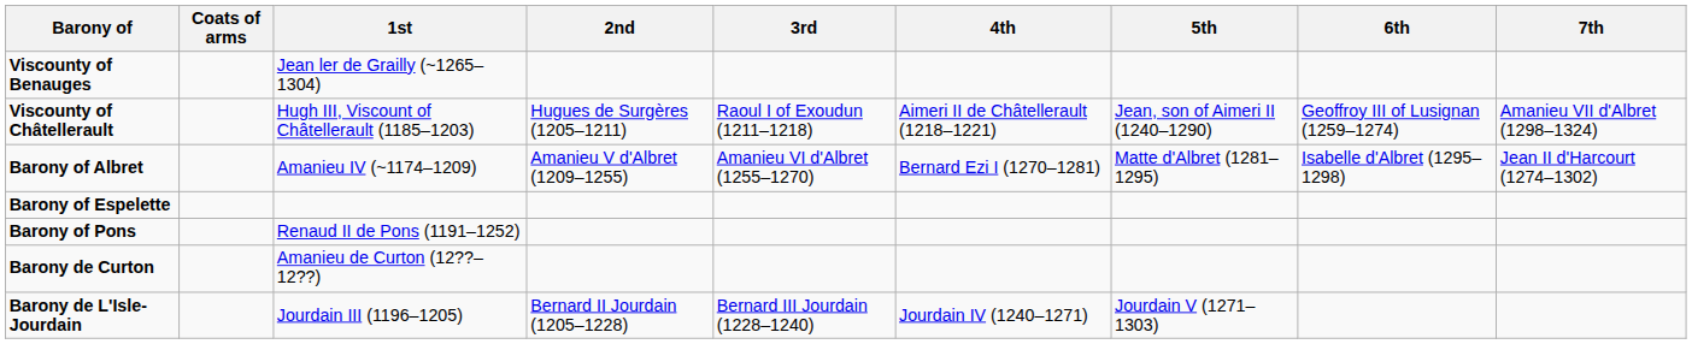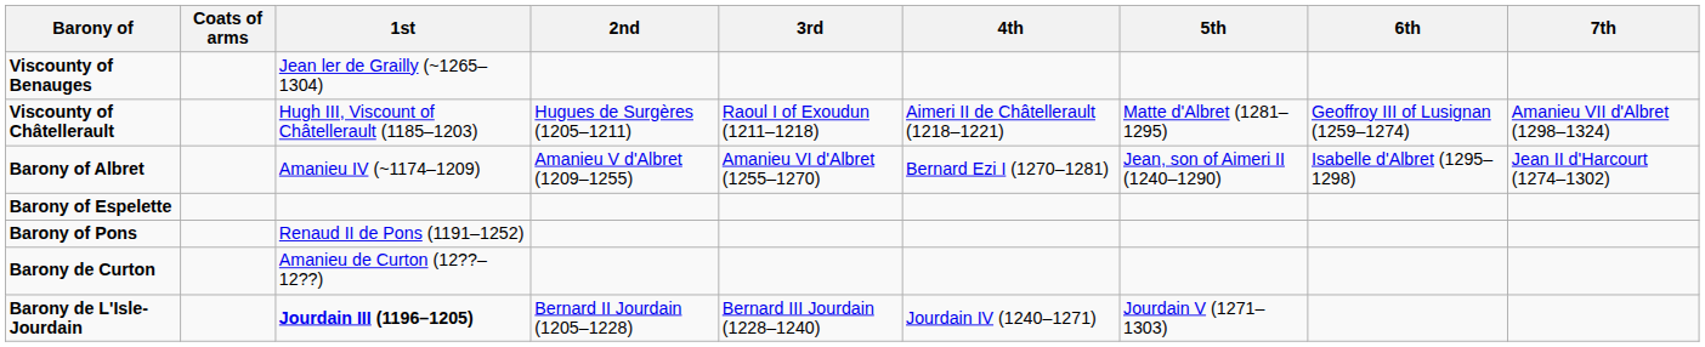 <table class="wikitable">
 <tr>
 <th>Barony of</th>
 <th>Coats of arms</th>
 <th>1st</th>
 <th>2nd</th>
 <th>3rd</th>
 <th>4th</th>
 <th>5th</th>
 <th>6th</th>
 <th>7th</th>
 </tr>
 <tr>
 <td><strong>Viscounty of Benauges</strong></td>
 <td></td>
 <td><a href='#'>Jean ler de Grailly</a> (~1265–1304)</td>
 <td></td>
 <td></td>
 <td></td>
 <td></td>
 <td></td>
 <td></td>
 </tr>
 <tr>
 <td><strong>Viscounty of Châtellerault</strong></td>
 <td></td>
 <td><a href='#'>Hugh III, Viscount of Châtellerault</a>     (1185–1203)</td>
 <td><a href='#'>Hugues de Surgères</a> (1205–1211)</td>
 <td><a href='#'>Raoul I of Exoudun</a> (1211–1218)</td>
 <td><a href='#'>Aimeri II de Châtellerault</a> (1218–1221)</td>
-<td><a href='#'>Jean, son of Aimeri II</a> (1240–1290)</td>
+<td><a href='#'>Matte d'Albret</a> (1281–1295)</td>
 <td><a href='#'>Geoffroy III of Lusignan</a> (1259–1274)</td>
 <td><a href='#'>Amanieu VII d'Albret</a> (1298–1324)</td>
 </tr>
 <tr>
 <td><strong>Barony of Albret</strong></td>
 <td></td>
 <td><a href='#'>Amanieu IV</a> (~1174–1209)</td>
 <td><a href='#'>Amanieu V d'Albret</a> (1209–1255)</td>
 <td><a href='#'>Amanieu VI d'Albret</a> (1255–1270)</td>
 <td><a href='#'>Bernard Ezi I</a> (1270–1281)</td>
-<td><a href='#'>Matte d'Albret</a> (1281–1295)</td>
+<td><a href='#'>Jean, son of Aimeri II</a> (1240–1290)</td>
 <td><a href='#'>Isabelle d'Albret</a> (1295–1298)</td>
 <td><a href='#'>Jean II d'Harcourt</a> (1274–1302)</td>
 </tr>
 <tr>
 <td><strong>Barony of Espelette</strong></td>
 <td></td>
 <td></td>
 <td></td>
 <td></td>
 <td></td>
 <td></td>
 <td></td>
 <td></td>
 </tr>
 <tr>
 <td><strong>Barony of Pons</strong></td>
 <td></td>
 <td><a href='#'>Renaud II de Pons</a> (1191–1252)</td>
 <td></td>
 <td></td>
 <td></td>
 <td></td>
 <td></td>
 <td></td>
 </tr>
 <tr>
 <td><strong>Barony de Curton</strong></td>
 <td></td>
 <td><a href='#'>Amanieu de Curton</a> (12??–12??)</td>
 <td></td>
 <td></td>
 <td></td>
 <td></td>
 <td></td>
 <td></td>
 </tr>
 <tr>
 <td><strong>Barony de L'Isle-Jourdain</strong></td>
 <td></td>
-<td><a href='#'>Jourdain III</a> (1196–1205)</td>
+<td><strong><a href='#'>Jourdain III</a> (1196–1205)</strong></td>
 <td><a href='#'>Bernard II Jourdain</a> (1205–1228)</td>
 <td><a href='#'>Bernard III Jourdain</a> (1228–1240)</td>
 <td><a href='#'>Jourdain IV</a> (1240–1271)</td>
 <td><a href='#'>Jourdain V</a> (1271–1303)</td>
 <td></td>
 <td></td>
 </tr>
 </table>
